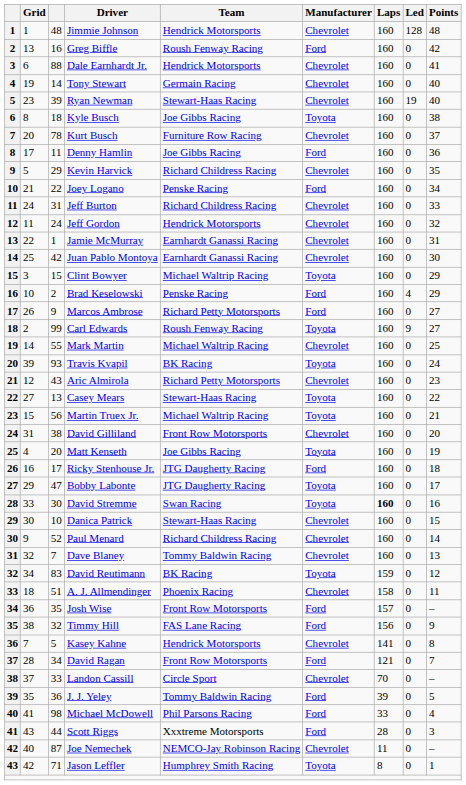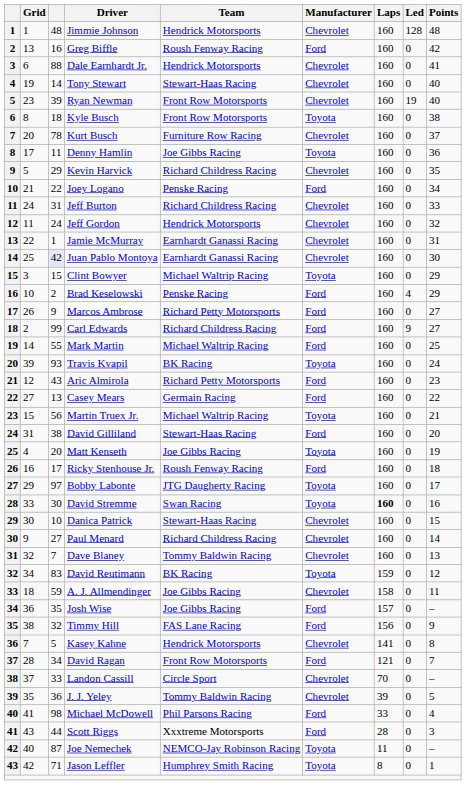 <table class="wikitable sortable" border="1">
 <tr>
 <th></th>
 <th>Grid</th>
 <th></th>
 <th>Driver</th>
 <th>Team</th>
 <th>Manufacturer</th>
 <th>Laps</th>
 <th>Led</th>
 <th>Points</th>
 </tr>
 <tr>
 <th>1</th>
 <td>1</td>
 <td>48</td>
 <td><a href='#'>Jimmie Johnson</a></td>
 <td><a href='#'>Hendrick Motorsports</a></td>
 <td><a href='#'>Chevrolet</a></td>
 <td>160</td>
 <td>128</td>
 <td>48</td>
 </tr>
 <tr>
 <th>2</th>
 <td>13</td>
 <td>16</td>
 <td><a href='#'>Greg Biffle</a></td>
 <td><a href='#'>Roush Fenway Racing</a></td>
 <td><a href='#'>Ford</a></td>
 <td>160</td>
 <td>0</td>
 <td>42</td>
 </tr>
 <tr>
 <th>3</th>
 <td>6</td>
 <td>88</td>
 <td><a href='#'>Dale Earnhardt Jr.</a></td>
 <td><a href='#'>Hendrick Motorsports</a></td>
 <td><a href='#'>Chevrolet</a></td>
 <td>160</td>
 <td>0</td>
 <td>41</td>
 </tr>
 <tr>
 <th>4</th>
 <td>19</td>
 <td>14</td>
 <td><a href='#'>Tony Stewart</a></td>
-<td><a href='#'>Germain Racing</a></td>
+<td><a href='#'>Stewart-Haas Racing</a></td>
 <td><a href='#'>Chevrolet</a></td>
 <td>160</td>
 <td>0</td>
 <td>40</td>
 </tr>
 <tr>
 <th>5</th>
 <td>23</td>
 <td>39</td>
 <td><a href='#'>Ryan Newman</a></td>
-<td><a href='#'>Stewart-Haas Racing</a></td>
+<td><a href='#'>Front Row Motorsports</a></td>
 <td><a href='#'>Chevrolet</a></td>
 <td>160</td>
 <td>19</td>
 <td>40</td>
 </tr>
 <tr>
 <th>6</th>
 <td>8</td>
 <td>18</td>
 <td><a href='#'>Kyle Busch</a></td>
-<td><a href='#'>Joe Gibbs Racing</a></td>
+<td><a href='#'>Front Row Motorsports</a></td>
 <td><a href='#'>Toyota</a></td>
 <td>160</td>
 <td>0</td>
 <td>38</td>
 </tr>
 <tr>
 <th>7</th>
 <td>20</td>
 <td>78</td>
 <td><a href='#'>Kurt Busch</a></td>
 <td><a href='#'>Furniture Row Racing</a></td>
 <td><a href='#'>Chevrolet</a></td>
 <td>160</td>
 <td>0</td>
 <td>37</td>
 </tr>
 <tr>
 <th>8</th>
 <td>17</td>
 <td>11</td>
 <td><a href='#'>Denny Hamlin</a></td>
 <td><a href='#'>Joe Gibbs Racing</a></td>
-<td><a href='#'>Ford</a></td>
+<td><a href='#'>Toyota</a></td>
 <td>160</td>
 <td>0</td>
 <td>36</td>
 </tr>
 <tr>
 <th>9</th>
 <td>5</td>
 <td>29</td>
 <td><a href='#'>Kevin Harvick</a></td>
 <td><a href='#'>Richard Childress Racing</a></td>
 <td><a href='#'>Chevrolet</a></td>
 <td>160</td>
 <td>0</td>
 <td>35</td>
 </tr>
 <tr>
 <th>10</th>
 <td>21</td>
 <td>22</td>
 <td><a href='#'>Joey Logano</a></td>
 <td><a href='#'>Penske Racing</a></td>
 <td><a href='#'>Ford</a></td>
 <td>160</td>
 <td>0</td>
 <td>34</td>
 </tr>
 <tr>
 <th>11</th>
 <td>24</td>
 <td>31</td>
 <td><a href='#'>Jeff Burton</a></td>
 <td><a href='#'>Richard Childress Racing</a></td>
 <td><a href='#'>Chevrolet</a></td>
 <td>160</td>
 <td>0</td>
 <td>33</td>
 </tr>
 <tr>
 <th>12</th>
 <td>11</td>
 <td>24</td>
 <td><a href='#'>Jeff Gordon</a></td>
 <td><a href='#'>Hendrick Motorsports</a></td>
 <td><a href='#'>Chevrolet</a></td>
 <td>160</td>
 <td>0</td>
 <td>32</td>
 </tr>
 <tr>
 <th>13</th>
 <td>22</td>
 <td>1</td>
 <td><a href='#'>Jamie McMurray</a></td>
 <td><a href='#'>Earnhardt Ganassi Racing</a></td>
 <td><a href='#'>Chevrolet</a></td>
 <td>160</td>
 <td>0</td>
 <td>31</td>
 </tr>
 <tr>
 <th>14</th>
 <td>25</td>
-<td>42</td>
+<td style="background: lavender;">42</td>
 <td><a href='#'>Juan Pablo Montoya</a></td>
 <td><a href='#'>Earnhardt Ganassi Racing</a></td>
 <td><a href='#'>Chevrolet</a></td>
 <td>160</td>
 <td>0</td>
 <td>30</td>
 </tr>
 <tr>
 <th>15</th>
 <td>3</td>
 <td>15</td>
 <td><a href='#'>Clint Bowyer</a></td>
 <td><a href='#'>Michael Waltrip Racing</a></td>
 <td><a href='#'>Toyota</a></td>
 <td>160</td>
 <td>0</td>
 <td>29</td>
 </tr>
 <tr>
 <th>16</th>
 <td>10</td>
 <td>2</td>
 <td><a href='#'>Brad Keselowski</a></td>
 <td><a href='#'>Penske Racing</a></td>
 <td><a href='#'>Ford</a></td>
 <td>160</td>
 <td>4</td>
 <td>29</td>
 </tr>
 <tr>
 <th>17</th>
 <td>26</td>
 <td>9</td>
 <td><a href='#'>Marcos Ambrose</a></td>
 <td><a href='#'>Richard Petty Motorsports</a></td>
 <td><a href='#'>Ford</a></td>
 <td>160</td>
 <td>0</td>
 <td>27</td>
 </tr>
 <tr>
 <th>18</th>
 <td>2</td>
 <td>99</td>
 <td><a href='#'>Carl Edwards</a></td>
-<td><a href='#'>Roush Fenway Racing</a></td>
-<td><a href='#'>Toyota</a></td>
+<td><a href='#'>Richard Childress Racing</a></td>
+<td><a href='#'>Ford</a></td>
 <td>160</td>
 <td>9</td>
 <td>27</td>
 </tr>
 <tr>
 <th>19</th>
 <td>14</td>
 <td>55</td>
 <td><a href='#'>Mark Martin</a></td>
 <td><a href='#'>Michael Waltrip Racing</a></td>
-<td><a href='#'>Chevrolet</a></td>
+<td><a href='#'>Ford</a></td>
 <td>160</td>
 <td>0</td>
 <td>25</td>
 </tr>
 <tr>
 <th>20</th>
 <td>39</td>
 <td>93</td>
 <td><a href='#'>Travis Kvapil</a></td>
 <td><a href='#'>BK Racing</a></td>
 <td><a href='#'>Toyota</a></td>
 <td>160</td>
 <td>0</td>
 <td>24</td>
 </tr>
 <tr>
 <th>21</th>
 <td>12</td>
 <td>43</td>
 <td><a href='#'>Aric Almirola</a></td>
 <td><a href='#'>Richard Petty Motorsports</a></td>
-<td><a href='#'>Chevrolet</a></td>
+<td><a href='#'>Ford</a></td>
 <td>160</td>
 <td>0</td>
 <td>23</td>
 </tr>
 <tr>
 <th>22</th>
 <td>27</td>
 <td>13</td>
 <td><a href='#'>Casey Mears</a></td>
-<td><a href='#'>Stewart-Haas Racing</a></td>
-<td><a href='#'>Toyota</a></td>
+<td><a href='#'>Germain Racing</a></td>
+<td><a href='#'>Ford</a></td>
 <td>160</td>
 <td>0</td>
 <td>22</td>
 </tr>
 <tr>
 <th>23</th>
 <td>15</td>
 <td>56</td>
 <td><a href='#'>Martin Truex Jr.</a></td>
 <td><a href='#'>Michael Waltrip Racing</a></td>
 <td><a href='#'>Toyota</a></td>
 <td>160</td>
 <td>0</td>
 <td>21</td>
 </tr>
 <tr>
 <th>24</th>
 <td>31</td>
 <td>38</td>
 <td><a href='#'>David Gilliland</a></td>
-<td><a href='#'>Front Row Motorsports</a></td>
-<td><a href='#'>Chevrolet</a></td>
+<td><a href='#'>Stewart-Haas Racing</a></td>
+<td><a href='#'>Ford</a></td>
 <td>160</td>
 <td>0</td>
 <td>20</td>
 </tr>
 <tr>
 <th>25</th>
 <td>4</td>
 <td>20</td>
 <td><a href='#'>Matt Kenseth</a></td>
 <td><a href='#'>Joe Gibbs Racing</a></td>
 <td><a href='#'>Toyota</a></td>
 <td>160</td>
 <td>0</td>
 <td>19</td>
 </tr>
 <tr>
 <th>26</th>
 <td>16</td>
 <td>17</td>
 <td><a href='#'>Ricky Stenhouse Jr.</a></td>
-<td><a href='#'>JTG Daugherty Racing</a></td>
+<td><a href='#'>Roush Fenway Racing</a></td>
 <td><a href='#'>Ford</a></td>
 <td>160</td>
 <td>0</td>
 <td>18</td>
 </tr>
 <tr>
 <th>27</th>
 <td>29</td>
-<td>47</td>
+<td>97</td>
 <td><a href='#'>Bobby Labonte</a></td>
 <td><a href='#'>JTG Daugherty Racing</a></td>
 <td><a href='#'>Toyota</a></td>
 <td>160</td>
 <td>0</td>
 <td>17</td>
 </tr>
 <tr>
 <th>28</th>
 <td>33</td>
 <td>30</td>
 <td><a href='#'>David Stremme</a></td>
 <td><a href='#'>Swan Racing</a></td>
 <td><a href='#'>Toyota</a></td>
 <td><strong>160</strong></td>
 <td>0</td>
 <td>16</td>
 </tr>
 <tr>
 <th>29</th>
 <td>30</td>
 <td>10</td>
 <td><a href='#'>Danica Patrick</a></td>
 <td><a href='#'>Stewart-Haas Racing</a></td>
 <td><a href='#'>Chevrolet</a></td>
 <td>160</td>
 <td>0</td>
 <td>15</td>
 </tr>
 <tr>
 <th>30</th>
 <td>9</td>
-<td>52</td>
+<td>27</td>
 <td><a href='#'>Paul Menard</a></td>
 <td><a href='#'>Richard Childress Racing</a></td>
 <td><a href='#'>Chevrolet</a></td>
 <td>160</td>
 <td>0</td>
 <td>14</td>
 </tr>
 <tr>
 <th>31</th>
 <td>32</td>
 <td>7</td>
 <td><a href='#'>Dave Blaney</a></td>
 <td><a href='#'>Tommy Baldwin Racing</a></td>
 <td><a href='#'>Chevrolet</a></td>
 <td>160</td>
 <td>0</td>
 <td>13</td>
 </tr>
 <tr>
 <th>32</th>
 <td>34</td>
 <td>83</td>
 <td><a href='#'>David Reutimann</a></td>
 <td><a href='#'>BK Racing</a></td>
 <td><a href='#'>Toyota</a></td>
 <td>159</td>
 <td>0</td>
 <td>12</td>
 </tr>
 <tr>
 <th>33</th>
 <td>18</td>
-<td>51</td>
+<td>59</td>
 <td><a href='#'>A. J. Allmendinger</a></td>
-<td><a href='#'>Phoenix Racing</a></td>
+<td><a href='#'>Joe Gibbs Racing</a></td>
 <td><a href='#'>Chevrolet</a></td>
 <td>158</td>
 <td>0</td>
 <td>11</td>
 </tr>
 <tr>
 <th>34</th>
 <td>36</td>
 <td>35</td>
 <td><a href='#'>Josh Wise</a></td>
-<td><a href='#'>Front Row Motorsports</a></td>
+<td><a href='#'>Joe Gibbs Racing</a></td>
 <td><a href='#'>Ford</a></td>
 <td>157</td>
 <td>0</td>
 <td>–</td>
 </tr>
 <tr>
 <th>35</th>
 <td>38</td>
 <td>32</td>
 <td><a href='#'>Timmy Hill</a></td>
 <td><a href='#'>FAS Lane Racing</a></td>
 <td><a href='#'>Ford</a></td>
 <td>156</td>
 <td>0</td>
 <td>9</td>
 </tr>
 <tr>
 <th>36</th>
 <td>7</td>
 <td>5</td>
 <td><a href='#'>Kasey Kahne</a></td>
 <td><a href='#'>Hendrick Motorsports</a></td>
 <td><a href='#'>Chevrolet</a></td>
 <td>141</td>
 <td>0</td>
 <td>8</td>
 </tr>
 <tr>
 <th>37</th>
 <td>28</td>
 <td>34</td>
 <td><a href='#'>David Ragan</a></td>
 <td><a href='#'>Front Row Motorsports</a></td>
 <td><a href='#'>Ford</a></td>
 <td>121</td>
 <td>0</td>
 <td>7</td>
 </tr>
 <tr>
 <th>38</th>
 <td>37</td>
 <td>33</td>
 <td><a href='#'>Landon Cassill</a></td>
 <td><a href='#'>Circle Sport</a></td>
 <td><a href='#'>Chevrolet</a></td>
 <td>70</td>
 <td>0</td>
 <td>–</td>
 </tr>
 <tr>
 <th>39</th>
 <td>35</td>
 <td>36</td>
 <td><a href='#'>J. J. Yeley</a></td>
 <td><a href='#'>Tommy Baldwin Racing</a></td>
-<td><a href='#'>Ford</a></td>
+<td><a href='#'>Chevrolet</a></td>
 <td>39</td>
 <td>0</td>
 <td>5</td>
 </tr>
 <tr>
 <th>40</th>
 <td>41</td>
 <td>98</td>
 <td><a href='#'>Michael McDowell</a></td>
 <td><a href='#'>Phil Parsons Racing</a></td>
 <td><a href='#'>Ford</a></td>
 <td>33</td>
 <td>0</td>
 <td>4</td>
 </tr>
 <tr>
 <th>41</th>
 <td>43</td>
 <td>44</td>
 <td><a href='#'>Scott Riggs</a></td>
 <td>Xxxtreme Motorsports</td>
 <td><a href='#'>Ford</a></td>
 <td>28</td>
 <td>0</td>
 <td>3</td>
 </tr>
 <tr>
 <th>42</th>
 <td>40</td>
 <td>87</td>
 <td><a href='#'>Joe Nemechek</a></td>
 <td><a href='#'>NEMCO-Jay Robinson Racing</a></td>
-<td><a href='#'>Chevrolet</a></td>
+<td><a href='#'>Toyota</a></td>
 <td>11</td>
 <td>0</td>
 <td>–</td>
 </tr>
 <tr>
 <th>43</th>
 <td>42</td>
 <td>71</td>
 <td><a href='#'>Jason Leffler</a></td>
 <td><a href='#'>Humphrey Smith Racing</a></td>
 <td><a href='#'>Toyota</a></td>
 <td>8</td>
 <td>0</td>
 <td>1</td>
 </tr>
 <tr class="sortbottom">
 <td colspan="9"></td>
 </tr>
 </table>
